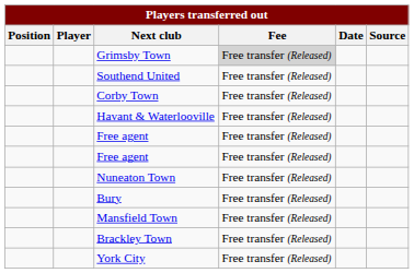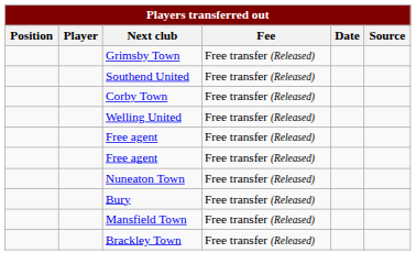 <table class="wikitable sortable" style="width:80%; text-align:center; font-size:95%; text-align:left;">
 <tr>
 <th style="background: maroon; color:white" colspan="6">Players transferred out</th>
 </tr>
 <tr>
 <th>Position</th>
 <th>Player</th>
 <th>Next club</th>
 <th>Fee</th>
 <th>Date</th>
 <th>Source</th>
 </tr>
 <tr>
 <td></td>
 <td></td>
 <td> <a href='#'>Grimsby Town</a></td>
-<td style="background: lightgrey;">Free transfer <small><em>(Released)</em></small></td>
+<td>Free transfer <small><em>(Released)</em></small></td>
 <td></td>
 <td></td>
 </tr>
 <tr>
 <td></td>
 <td></td>
 <td> <a href='#'>Southend United</a></td>
 <td>Free transfer <small><em>(Released)</em></small></td>
 <td></td>
 <td></td>
 </tr>
 <tr>
 <td></td>
 <td></td>
 <td> <a href='#'>Corby Town</a></td>
 <td>Free transfer <small><em>(Released)</em></small></td>
 <td></td>
 <td></td>
 </tr>
 <tr>
 <td></td>
 <td></td>
-<td> <a href='#'>Havant & Waterlooville</a></td>
+<td> <a href='#'>Welling United</a></td>
 <td>Free transfer <small><em>(Released)</em></small></td>
 <td></td>
 <td></td>
 </tr>
 <tr>
 <td></td>
 <td></td>
 <td> <a href='#'>Free agent</a></td>
 <td>Free transfer <small><em>(Released)</em></small></td>
 <td></td>
 <td></td>
 </tr>
 <tr>
 <td></td>
 <td></td>
 <td> <a href='#'>Free agent</a></td>
 <td>Free transfer <small><em>(Released)</em></small></td>
 <td></td>
 <td></td>
 </tr>
 <tr>
 <td></td>
 <td></td>
 <td> <a href='#'>Nuneaton Town</a></td>
 <td>Free transfer <small><em>(Released)</em></small></td>
 <td></td>
 <td></td>
 </tr>
 <tr>
 <td></td>
 <td></td>
 <td> <a href='#'>Bury</a></td>
 <td>Free transfer <small><em>(Released)</em></small></td>
 <td></td>
 <td></td>
 </tr>
 <tr>
 <td></td>
 <td></td>
 <td> <a href='#'>Mansfield Town</a></td>
 <td>Free transfer <small><em>(Released)</em></small></td>
 <td></td>
 <td></td>
 </tr>
 <tr>
 <td></td>
 <td></td>
 <td> <a href='#'>Brackley Town</a></td>
 <td>Free transfer <small><em>(Released)</em></small></td>
 <td></td>
 <td></td>
 </tr>
-<tr>
-<td></td>
-<td></td>
-<td> <a href='#'>York City</a></td>
-<td>Free transfer <small><em>(Released)</em></small></td>
-<td></td>
-<td></td>
-</tr>
 </table>
